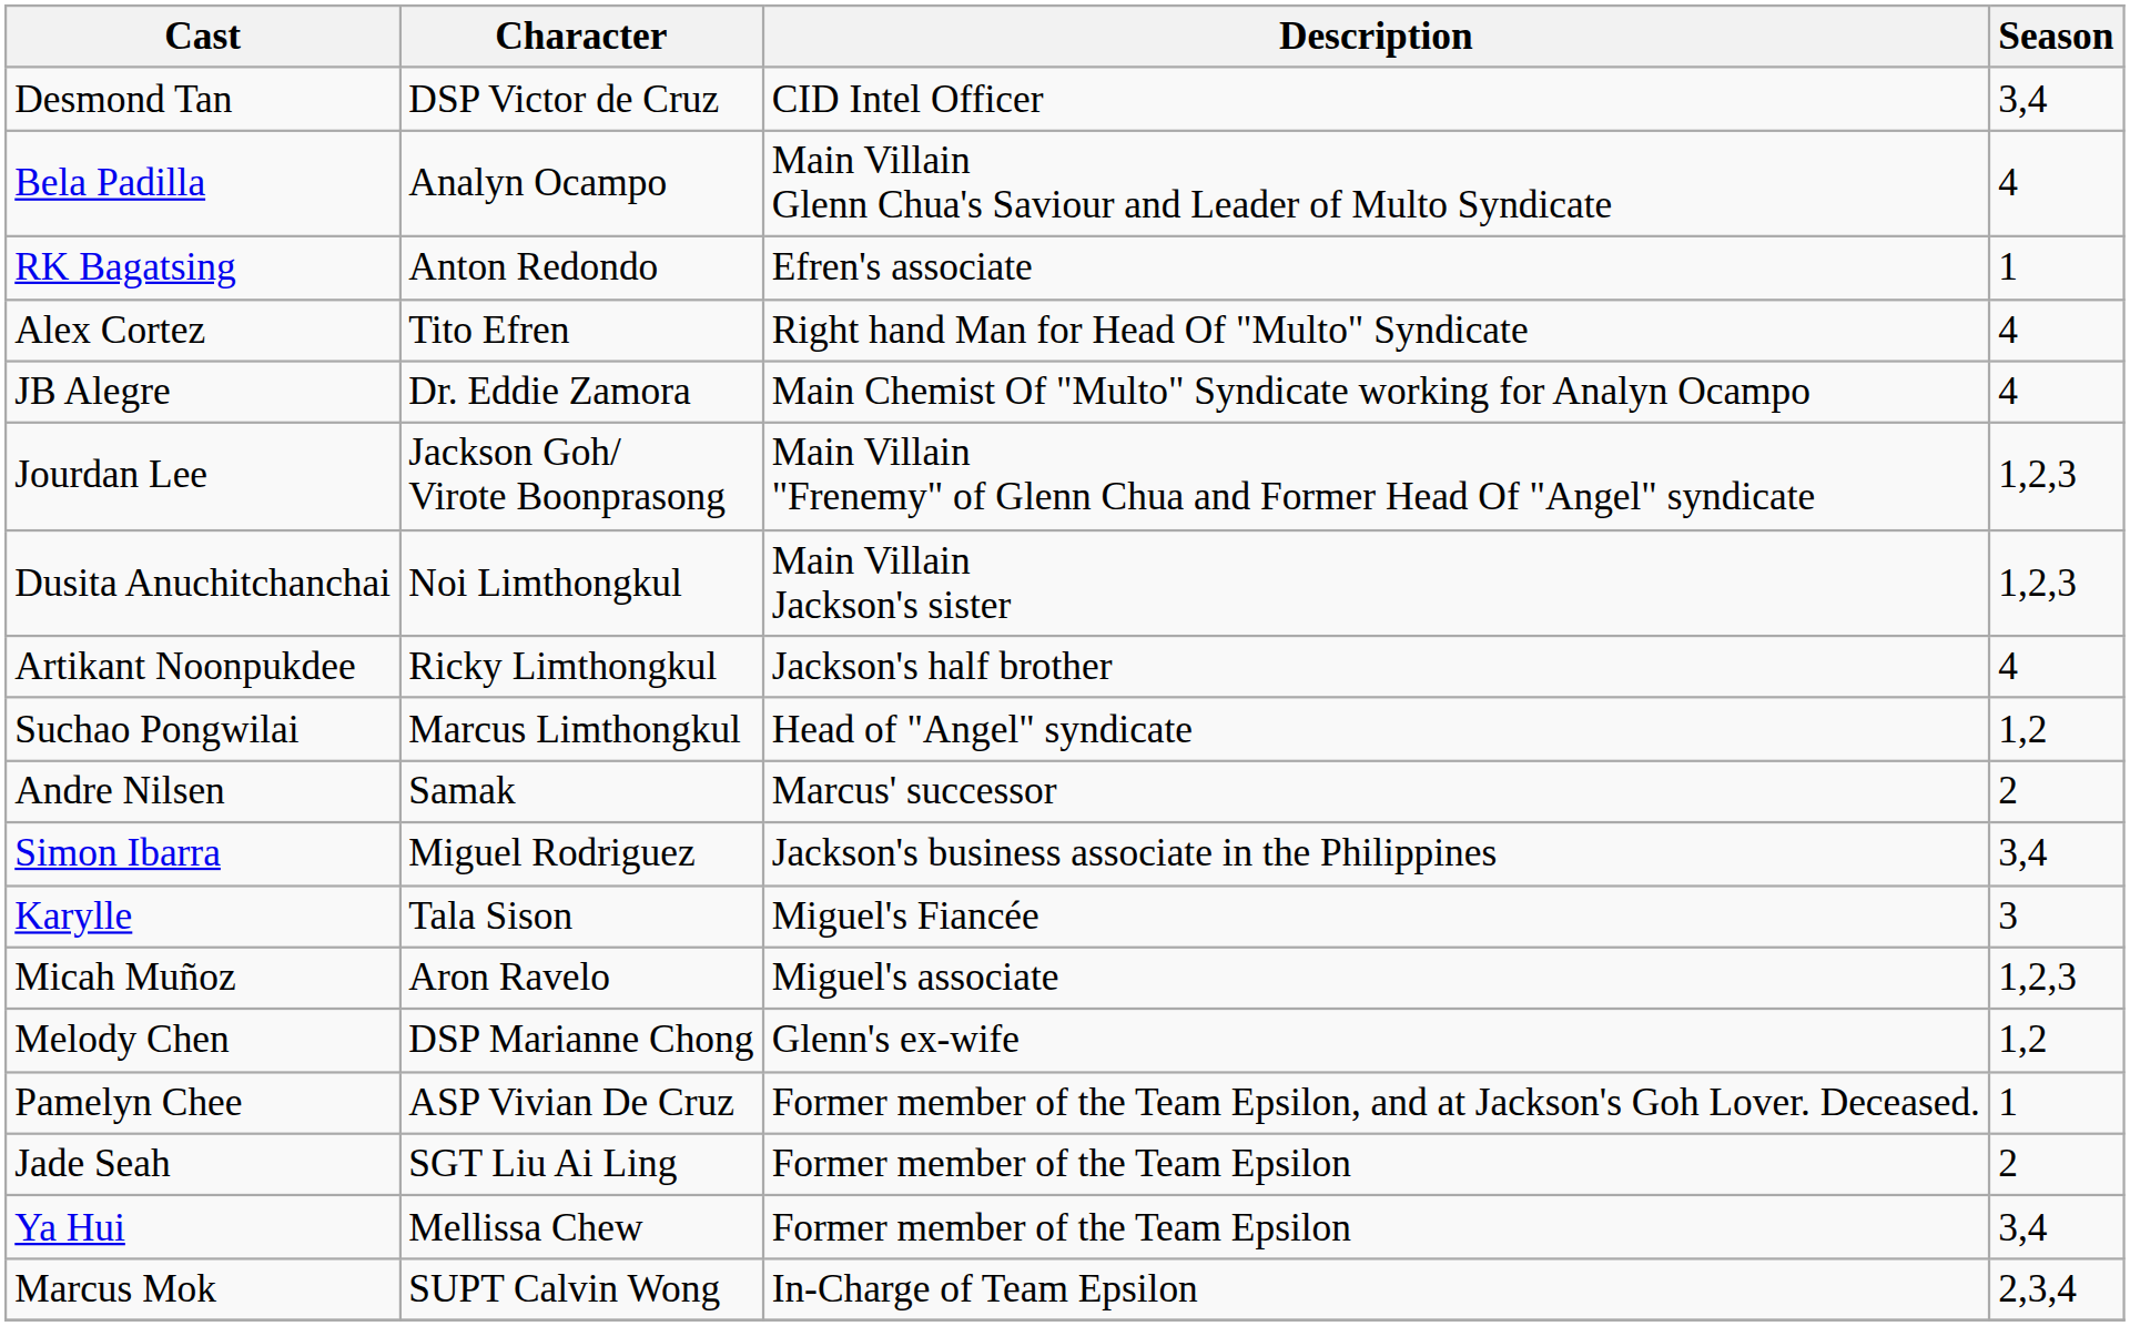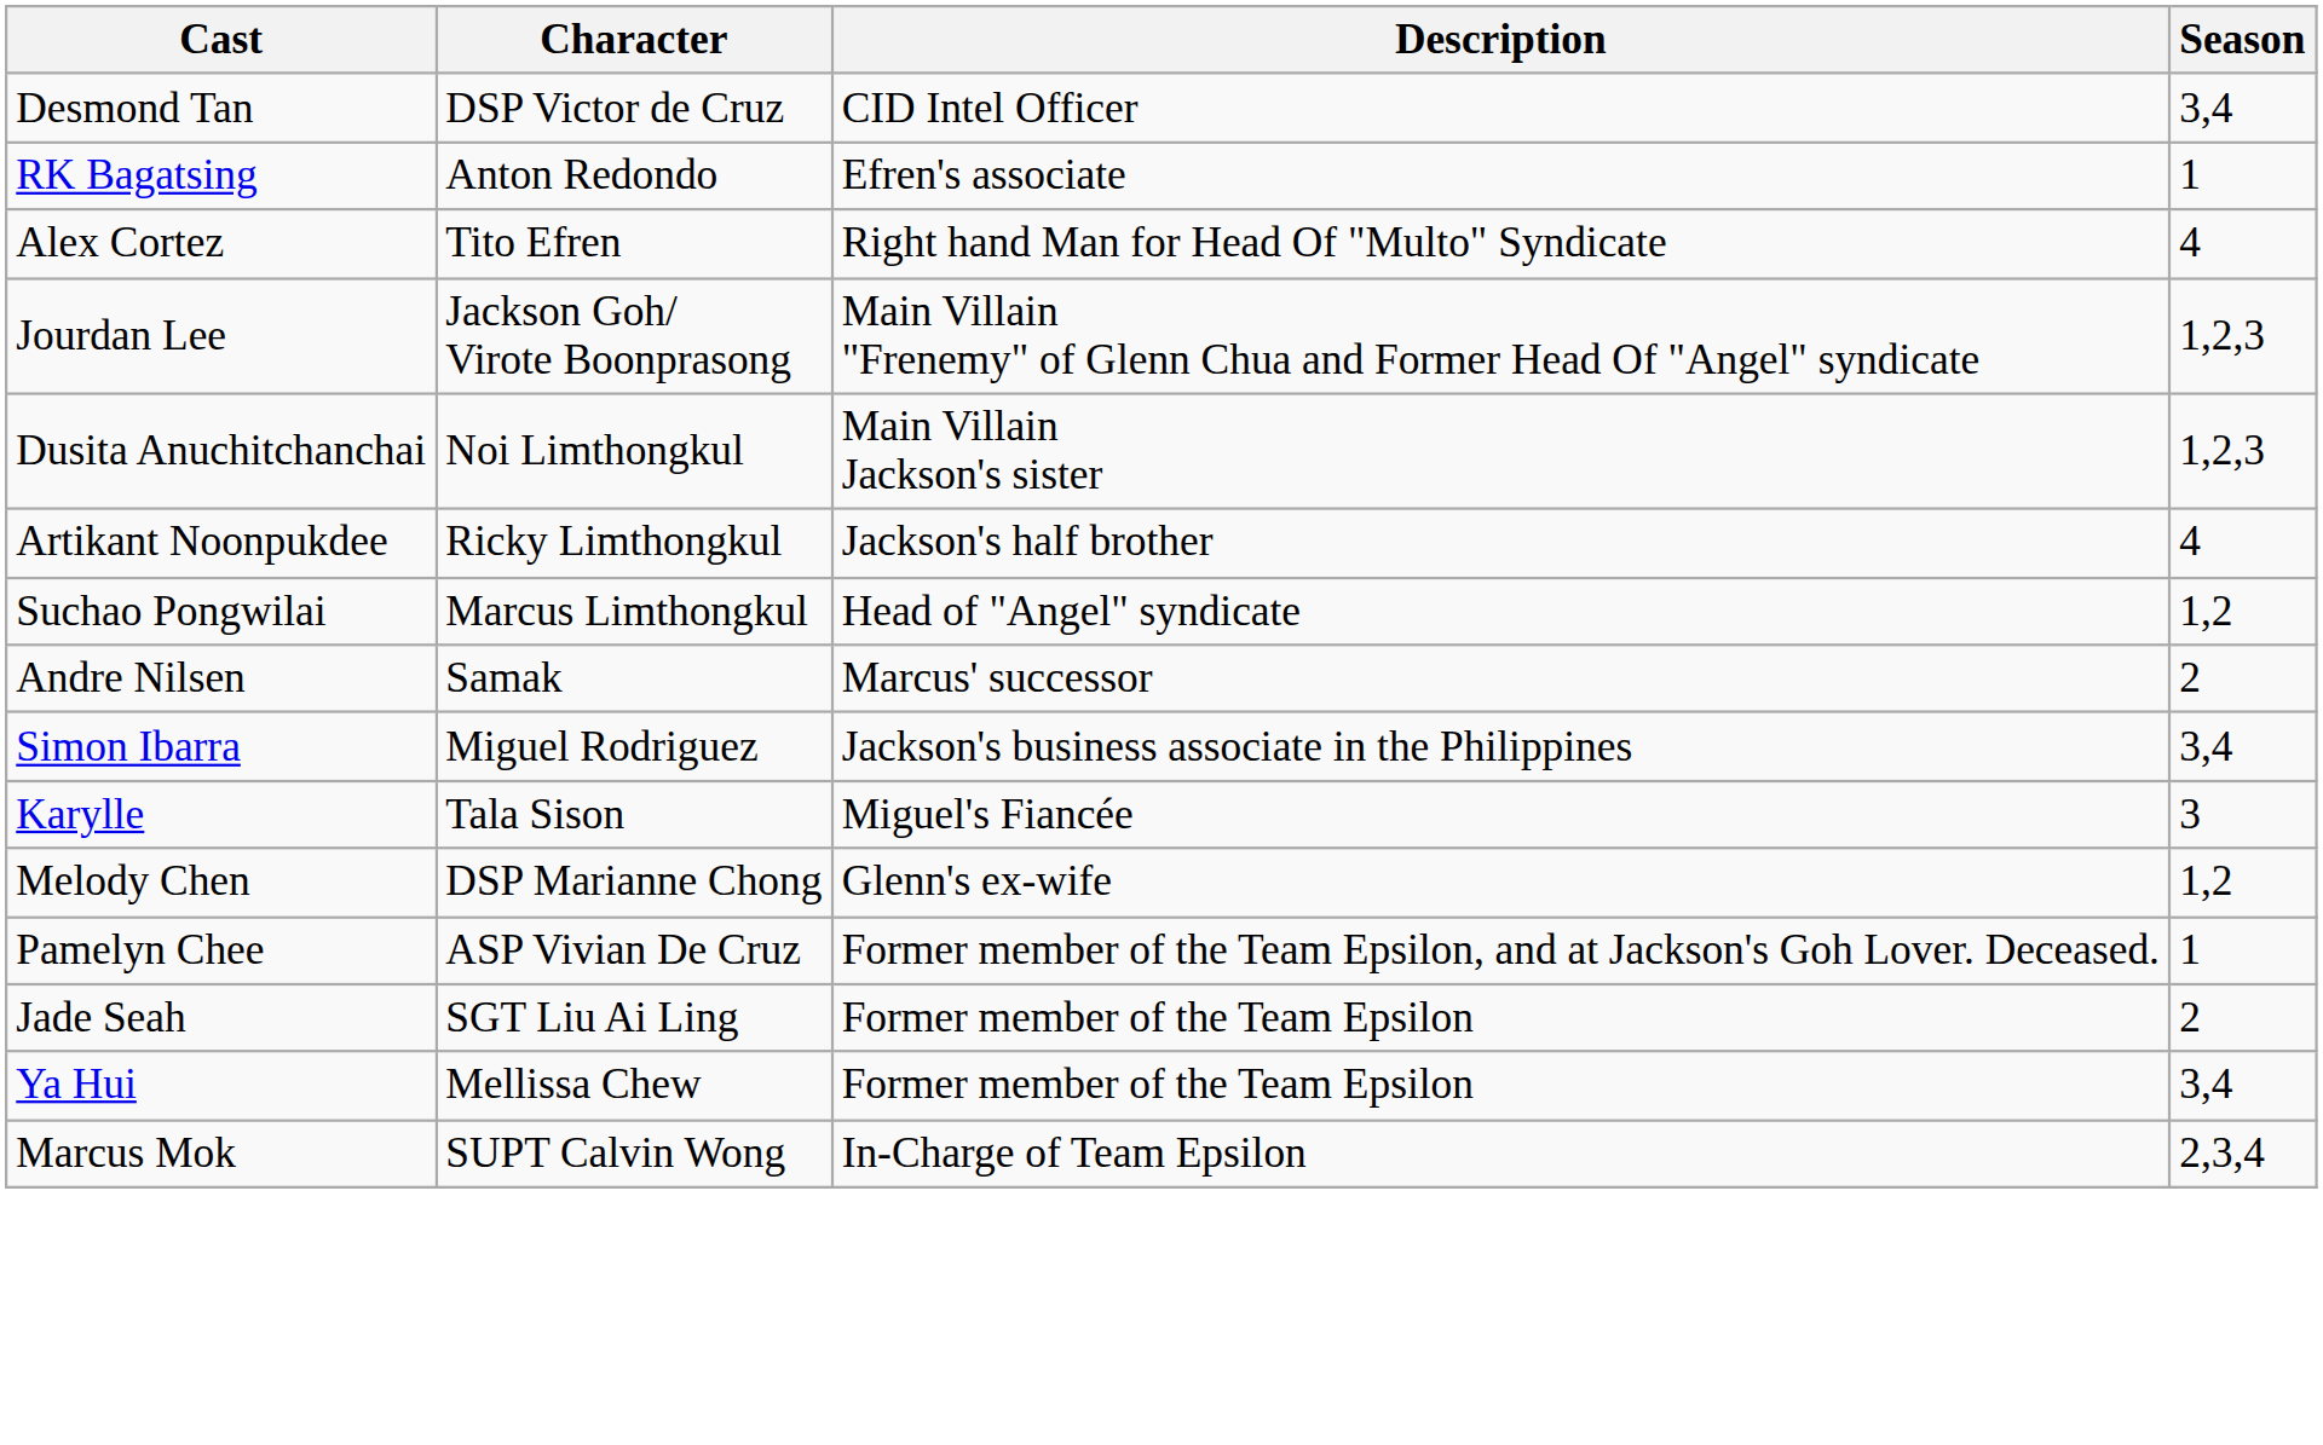 <table class="wikitable">
 <tr>
 <th>Cast</th>
 <th>Character</th>
 <th>Description</th>
 <th>Season</th>
 </tr>
 <tr>
 <td>Desmond Tan</td>
 <td>DSP Victor de Cruz</td>
 <td>CID Intel Officer</td>
 <td>3,4</td>
 </tr>
 <tr>
-<td><a href='#'>Bela Padilla</a></td>
-<td>Analyn Ocampo</td>
-<td>Main Villain<br>Glenn Chua's Saviour and Leader of Multo Syndicate</td>
-<td>4</td>
-</tr>
-<tr>
 <td><a href='#'>RK Bagatsing</a></td>
 <td>Anton Redondo</td>
 <td>Efren's associate</td>
 <td>1</td>
 </tr>
 <tr>
 <td>Alex Cortez</td>
 <td>Tito Efren</td>
 <td>Right hand Man for Head Of "Multo" Syndicate</td>
-<td>4</td>
-</tr>
-<tr>
-<td>JB Alegre</td>
-<td>Dr. Eddie Zamora</td>
-<td>Main Chemist Of "Multo" Syndicate working for Analyn Ocampo</td>
 <td>4</td>
 </tr>
 <tr>
 <td>Jourdan Lee</td>
 <td>Jackson Goh/<br>Virote Boonprasong</td>
 <td>Main Villain<br>"Frenemy" of Glenn Chua and Former Head Of "Angel" syndicate</td>
 <td>1,2,3</td>
 </tr>
 <tr>
 <td>Dusita Anuchitchanchai</td>
 <td>Noi Limthongkul</td>
 <td>Main Villain<br>Jackson's sister</td>
 <td>1,2,3</td>
 </tr>
 <tr>
 <td>Artikant Noonpukdee</td>
 <td>Ricky Limthongkul</td>
 <td>Jackson's half brother</td>
 <td>4</td>
 </tr>
 <tr>
 <td>Suchao Pongwilai</td>
 <td>Marcus Limthongkul</td>
 <td>Head of "Angel" syndicate</td>
 <td>1,2</td>
 </tr>
 <tr>
 <td>Andre Nilsen</td>
 <td>Samak</td>
 <td>Marcus' successor</td>
 <td>2</td>
 </tr>
 <tr>
 <td><a href='#'>Simon Ibarra</a></td>
 <td>Miguel Rodriguez</td>
 <td>Jackson's business associate in the Philippines</td>
 <td>3,4</td>
 </tr>
 <tr>
 <td><a href='#'>Karylle</a></td>
 <td>Tala Sison</td>
 <td>Miguel's Fiancée</td>
 <td>3</td>
 </tr>
 <tr>
-<td>Micah Muñoz</td>
-<td>Aron Ravelo</td>
-<td>Miguel's associate</td>
-<td>1,2,3</td>
-</tr>
-<tr>
 <td>Melody Chen</td>
 <td>DSP Marianne Chong</td>
 <td>Glenn's ex-wife</td>
 <td>1,2</td>
 </tr>
 <tr>
 <td>Pamelyn Chee</td>
 <td>ASP Vivian De Cruz</td>
 <td>Former member of the Team Epsilon, and at Jackson's Goh Lover. Deceased.</td>
 <td>1</td>
 </tr>
 <tr>
 <td>Jade Seah</td>
 <td>SGT Liu Ai Ling</td>
 <td>Former member of the Team Epsilon</td>
 <td>2</td>
 </tr>
 <tr>
 <td><a href='#'>Ya Hui</a></td>
 <td>Mellissa Chew</td>
 <td>Former member of the Team Epsilon</td>
 <td>3,4</td>
 </tr>
 <tr>
 <td>Marcus Mok</td>
 <td>SUPT Calvin Wong</td>
 <td>In-Charge of Team Epsilon</td>
 <td>2,3,4</td>
 </tr>
 <tr>
 </tr>
 </table>
